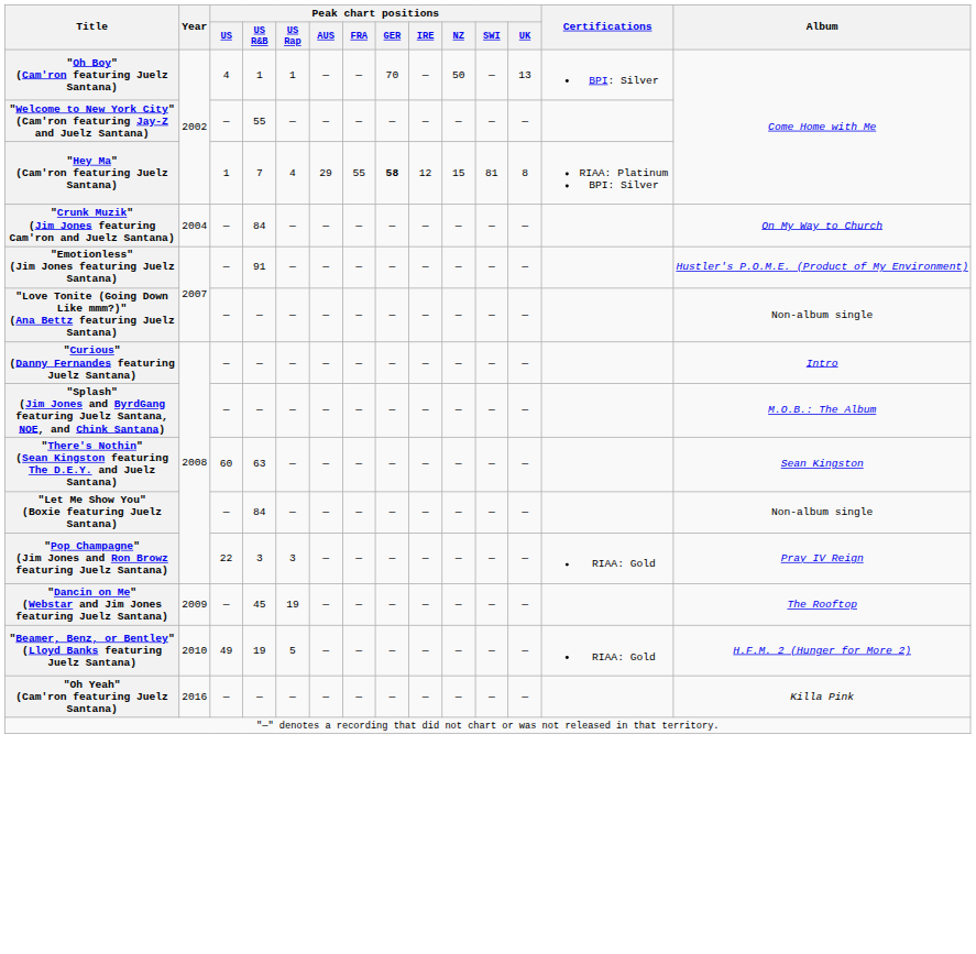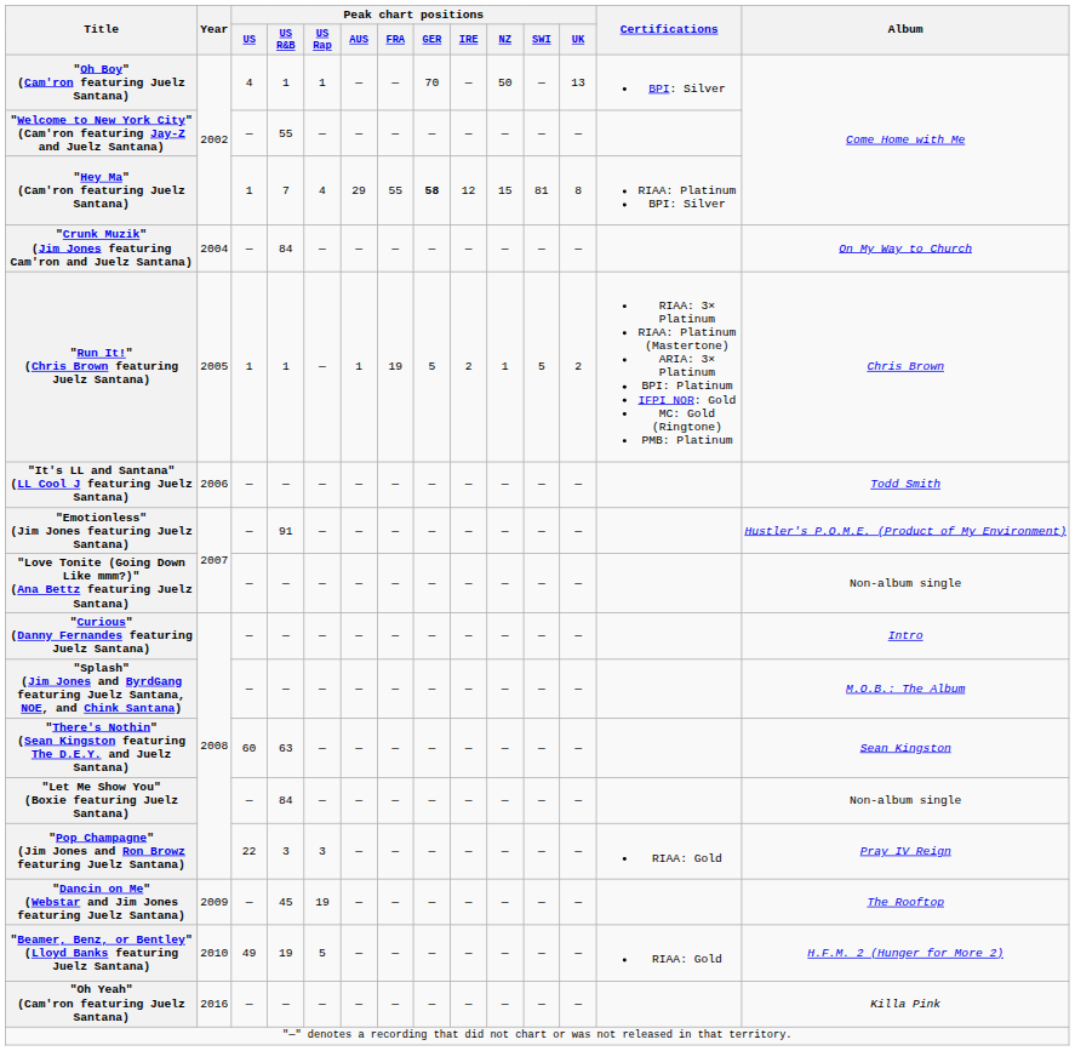 <table class="wikitable plainrowheaders" style="text-align:center;">
 <tr>
 <th scope="col" rowspan="2" style="width:16em;">Title</th>
 <th scope="col" rowspan="2">Year</th>
 <th scope="col" colspan="10">Peak chart positions</th>
 <th scope="col" rowspan="2" style="width:12em;"><a href='#'>Certifications</a></th>
 <th scope="col" rowspan="2">Album</th>
 </tr>
 <tr>
 <th style="width:3em; font-size:90%"><a href='#'>US</a><br></th>
 <th style="width:3em; font-size:90%"><a href='#'>US<br>R&B</a><br></th>
 <th style="width:3em; font-size:90%"><a href='#'>US<br>Rap</a><br></th>
 <th style="width:3em; font-size:90%"><a href='#'>AUS</a><br></th>
 <th style="width:3em; font-size:90%"><a href='#'>FRA</a><br></th>
 <th style="width:3em; font-size:90%"><a href='#'>GER</a><br></th>
 <th style="width:3em; font-size:90%"><a href='#'>IRE</a><br></th>
 <th style="width:3em; font-size:90%"><a href='#'>NZ</a><br></th>
 <th style="width:3em; font-size:90%"><a href='#'>SWI</a><br></th>
 <th style="width:3em; font-size:90%"><a href='#'>UK</a><br></th>
 </tr>
 <tr>
 <th scope="row">"<a href='#'>Oh Boy</a>"<br><span>(<a href='#'>Cam'ron</a> featuring Juelz Santana)</span></th>
 <td rowspan="3">2002</td>
 <td>4</td>
 <td>1</td>
 <td>1</td>
 <td>—</td>
 <td>—</td>
 <td>70</td>
 <td>—</td>
 <td>50</td>
 <td>—</td>
 <td>13</td>
 <td><br><ul><li><a href='#'>BPI</a>: Silver</li></ul></td>
 <td rowspan="3"><em><a href='#'>Come Home with Me</a></em></td>
 </tr>
 <tr>
 <th scope="row">"<a href='#'>Welcome to New York City</a>"<br><span>(Cam'ron featuring <a href='#'>Jay-Z</a> and Juelz Santana)</span></th>
 <td>—</td>
 <td>55</td>
 <td>—</td>
 <td>—</td>
 <td>—</td>
 <td>—</td>
 <td>—</td>
 <td>—</td>
 <td>—</td>
 <td>—</td>
 <td></td>
 </tr>
 <tr>
 <th scope="row">"<a href='#'>Hey Ma</a>"<br><span>(Cam'ron featuring Juelz Santana)</span></th>
 <td>1</td>
 <td>7</td>
 <td>4</td>
 <td>29</td>
 <td>55</td>
 <td><strong>58</strong></td>
 <td>12</td>
 <td>15</td>
 <td>81</td>
 <td>8</td>
 <td><br><ul><li>RIAA: Platinum</li><li>BPI: Silver</li></ul></td>
 </tr>
 <tr>
 <th scope="row">"<a href='#'>Crunk Muzik</a>"<br><span>(<a href='#'>Jim Jones</a> featuring Cam'ron and Juelz Santana)</span></th>
 <td>2004</td>
 <td>—</td>
 <td>84</td>
 <td>—</td>
 <td>—</td>
 <td>—</td>
 <td>—</td>
 <td>—</td>
 <td>—</td>
 <td>—</td>
 <td>—</td>
 <td></td>
 <td><em><a href='#'>On My Way to Church</a></em></td>
+</tr>
+<tr>
+<th scope="row">"<a href='#'>Run It!</a>"<br><span>(<a href='#'>Chris Brown</a> featuring Juelz Santana)</span></th>
+<td>2005</td>
+<td>1</td>
+<td>1</td>
+<td>—</td>
+<td>1</td>
+<td>19</td>
+<td>5</td>
+<td>2</td>
+<td>1</td>
+<td>5</td>
+<td>2</td>
+<td><br><ul><li>RIAA: 3× Platinum</li><li>RIAA: Platinum (Mastertone)</li><li>ARIA: 3× Platinum</li><li>BPI: Platinum</li><li><a href='#'>IFPI NOR</a>: Gold</li><li>MC: Gold (Ringtone)</li><li>PMB: Platinum</li></ul></td>
+<td><em><a href='#'>Chris Brown</a></em></td>
+</tr>
+<tr>
+<th scope="row">"It's LL and Santana"<br><span>(<a href='#'>LL Cool J</a> featuring Juelz Santana)</span></th>
+<td>2006</td>
+<td>—</td>
+<td>—</td>
+<td>—</td>
+<td>—</td>
+<td>—</td>
+<td>—</td>
+<td>—</td>
+<td>—</td>
+<td>—</td>
+<td>—</td>
+<td></td>
+<td><em><a href='#'>Todd Smith</a></em></td>
 </tr>
 <tr>
 <th scope="row">"Emotionless"<br><span>(Jim Jones featuring Juelz Santana)</span></th>
 <td rowspan=2>2007</td>
 <td>—</td>
 <td>91</td>
 <td>—</td>
 <td>—</td>
 <td>—</td>
 <td>—</td>
 <td>—</td>
 <td>—</td>
 <td>—</td>
 <td>—</td>
 <td></td>
 <td><em><a href='#'>Hustler's P.O.M.E. (Product of My Environment)</a></em></td>
 </tr>
 <tr>
 <th scope="row">"Love Tonite (Going Down Like mmm?)"<br><span>(<a href='#'>Ana Bettz</a> featuring Juelz Santana)</span></th>
 <td>—</td>
 <td>—</td>
 <td>—</td>
 <td>—</td>
 <td>—</td>
 <td>—</td>
 <td>—</td>
 <td>—</td>
 <td>—</td>
 <td>—</td>
 <td></td>
 <td>Non-album single</td>
 </tr>
 <tr>
 <th scope="row">"<a href='#'>Curious</a>"<br><span>(<a href='#'>Danny Fernandes</a> featuring Juelz Santana)</span></th>
 <td rowspan="5">2008</td>
 <td>—</td>
 <td>—</td>
 <td>—</td>
 <td>—</td>
 <td>—</td>
 <td>—</td>
 <td>—</td>
 <td>—</td>
 <td>—</td>
 <td>—</td>
 <td></td>
 <td><em><a href='#'>Intro</a></em></td>
 </tr>
 <tr>
 <th scope="row">"Splash"<br><span>(<a href='#'>Jim Jones</a> and <a href='#'>ByrdGang</a> featuring Juelz Santana, <a href='#'>NOE</a>, and <a href='#'>Chink Santana</a>)</span></th>
 <td>—</td>
 <td>—</td>
 <td>—</td>
 <td>—</td>
 <td>—</td>
 <td>—</td>
 <td>—</td>
 <td>—</td>
 <td>—</td>
 <td>—</td>
 <td></td>
 <td><em><a href='#'>M.O.B.: The Album</a></em></td>
 </tr>
 <tr>
 <th scope="row">"<a href='#'>There's Nothin</a>"<br><span>(<a href='#'>Sean Kingston</a> featuring <a href='#'>The D.E.Y.</a> and Juelz Santana)</span></th>
 <td>60</td>
 <td>63</td>
 <td>—</td>
 <td>—</td>
 <td>—</td>
 <td>—</td>
 <td>—</td>
 <td>—</td>
 <td>—</td>
 <td>—</td>
 <td></td>
 <td><em><a href='#'>Sean Kingston</a></em></td>
 </tr>
 <tr>
 <th scope="row">"Let Me Show You"<br><span>(Boxie featuring Juelz Santana)</span></th>
 <td>—</td>
 <td>84</td>
 <td>—</td>
 <td>—</td>
 <td>—</td>
 <td>—</td>
 <td>—</td>
 <td>—</td>
 <td>—</td>
 <td>—</td>
 <td></td>
 <td>Non-album single</td>
 </tr>
 <tr>
 <th scope="row">"<a href='#'>Pop Champagne</a>"<br><span>(Jim Jones and <a href='#'>Ron Browz</a> featuring Juelz Santana)</span></th>
 <td>22</td>
 <td>3</td>
 <td>3</td>
 <td>—</td>
 <td>—</td>
 <td>—</td>
 <td>—</td>
 <td>—</td>
 <td>—</td>
 <td>—</td>
 <td><br><ul><li>RIAA: Gold</li></ul></td>
 <td><em><a href='#'>Pray IV Reign</a></em></td>
 </tr>
 <tr>
 <th scope="row">"<a href='#'>Dancin on Me</a>"<br><span>(<a href='#'>Webstar</a> and Jim Jones featuring Juelz Santana)</span></th>
 <td>2009</td>
 <td>—</td>
 <td>45</td>
 <td>19</td>
 <td>—</td>
 <td>—</td>
 <td>—</td>
 <td>—</td>
 <td>—</td>
 <td>—</td>
 <td>—</td>
 <td></td>
 <td><em><a href='#'>The Rooftop</a></em></td>
 </tr>
 <tr>
 <th scope="row">"<a href='#'>Beamer, Benz, or Bentley</a>"<br><span>(<a href='#'>Lloyd Banks</a> featuring Juelz Santana)</span></th>
 <td>2010</td>
 <td>49</td>
 <td>19</td>
 <td>5</td>
 <td>—</td>
 <td>—</td>
 <td>—</td>
 <td>—</td>
 <td>—</td>
 <td>—</td>
 <td>—</td>
 <td><br><ul><li>RIAA: Gold</li></ul></td>
 <td><em><a href='#'>H.F.M. 2 (Hunger for More 2)</a></em></td>
 </tr>
 <tr>
 <th scope="row">"Oh Yeah"<br><span>(Cam'ron featuring Juelz Santana)</span></th>
 <td>2016</td>
 <td>—</td>
 <td>—</td>
 <td>—</td>
 <td>—</td>
 <td>—</td>
 <td>—</td>
 <td>—</td>
 <td>—</td>
 <td>—</td>
 <td>—</td>
 <td></td>
 <td><em>Killa Pink</em></td>
 </tr>
 <tr>
 <td colspan="14" style="font-size:90%">"—" denotes a recording that did not chart or was not released in that territory.</td>
 </tr>
 </table>
